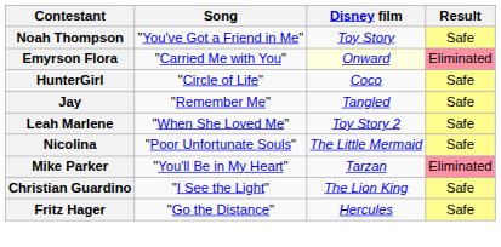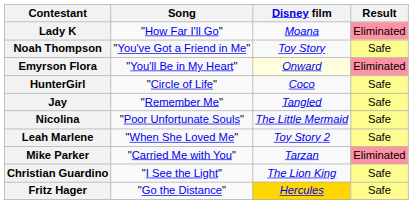 <table class="wikitable unsortable" style="text-align:center;">
 <tr>
 <th scope="col">Contestant</th>
 <th scope="col">Song</th>
 <th scope="col"><a href='#'>Disney</a> film</th>
 <th scope="col">Result</th>
+</tr>
+<tr>
+<th scope="row">Lady K</th>
+<td>"<a href='#'>How Far I'll Go</a>"</td>
+<td><em><a href='#'>Moana</a></em></td>
+<td bgcolor="FF91A4">Eliminated</td>
 </tr>
 <tr>
 <th scope="row">Noah Thompson</th>
 <td>"<a href='#'>You've Got a Friend in Me</a>"</td>
 <td><em><a href='#'>Toy Story</a></em></td>
 <td style="background:#FDFC8F;">Safe</td>
 </tr>
 <tr>
 <th scope="row">Emyrson Flora</th>
-<td>"<a href='#'>Carried Me with You</a>"</td>
+<td>"<a href='#'>You'll Be in My Heart</a>"</td>
 <td style="background: lightyellow;"><em><a href='#'>Onward</a></em></td>
 <td bgcolor="FF91A4">Eliminated</td>
 </tr>
 <tr>
 <th scope="row">HunterGirl</th>
 <td>"<a href='#'>Circle of Life</a>"</td>
 <td><em><a href='#'>Coco</a></em></td>
 <td style="background:#FDFC8F;">Safe</td>
 </tr>
 <tr>
 <th scope="row">Jay</th>
 <td>"<a href='#'>Remember Me</a>"</td>
 <td><em><a href='#'>Tangled</a></em></td>
 <td style="background:#FDFC8F;">Safe</td>
 </tr>
 <tr>
+<th scope="row">Nicolina</th>
+<td>"<a href='#'>Poor Unfortunate Souls</a>"</td>
+<td><em><a href='#'>The Little Mermaid</a></em></td>
+<td style="background:#FDFC8F;">Safe</td>
+</tr>
+<tr>
 <th scope="row">Leah Marlene</th>
 <td>"<a href='#'>When She Loved Me</a>"</td>
 <td><em><a href='#'>Toy Story 2</a></em></td>
 <td style="background:#FDFC8F;">Safe</td>
 </tr>
 <tr>
-<th scope="row">Nicolina</th>
-<td>"<a href='#'>Poor Unfortunate Souls</a>"</td>
-<td><em><a href='#'>The Little Mermaid</a></em></td>
-<td style="background:#FDFC8F;">Safe</td>
-</tr>
-<tr>
 <th scope="row">Mike Parker</th>
-<td>"<a href='#'>You'll Be in My Heart</a>"</td>
+<td>"<a href='#'>Carried Me with You</a>"</td>
 <td><em><a href='#'>Tarzan</a></em></td>
 <td bgcolor="FF91A4">Eliminated</td>
 </tr>
 <tr>
 <th scope="row">Christian Guardino</th>
 <td>"<a href='#'>I See the Light</a>"</td>
 <td><em><a href='#'>The Lion King</a></em></td>
 <td style="background:#FDFC8F;">Safe</td>
 </tr>
 <tr>
 <th scope="row">Fritz Hager</th>
 <td>"<a href='#'>Go the Distance</a>"</td>
-<td><em><a href='#'>Hercules</a></em></td>
+<td style="background: gold;"><em><a href='#'>Hercules</a></em></td>
 <td style="background:#FDFC8F;">Safe</td>
 </tr>
 </table>
